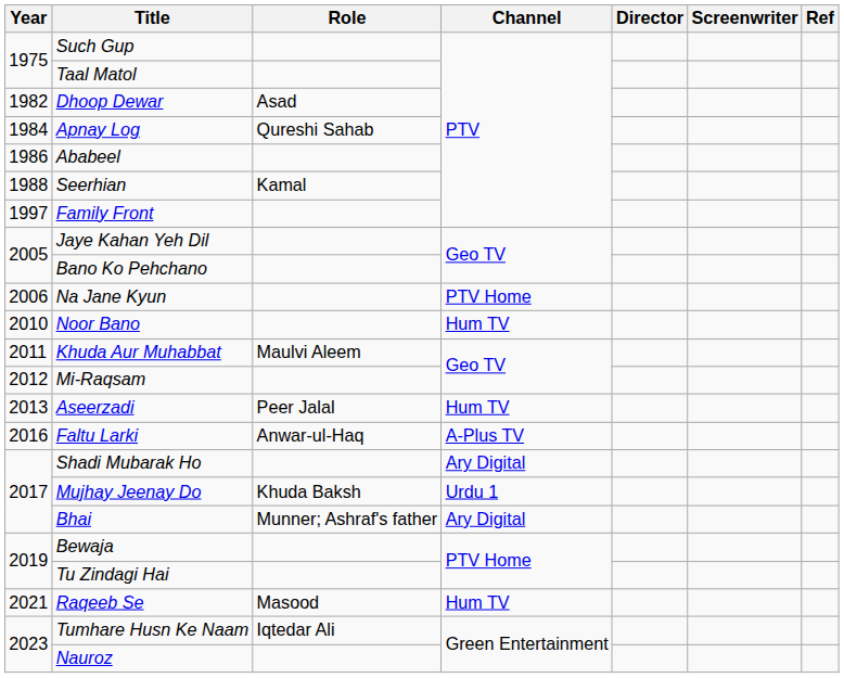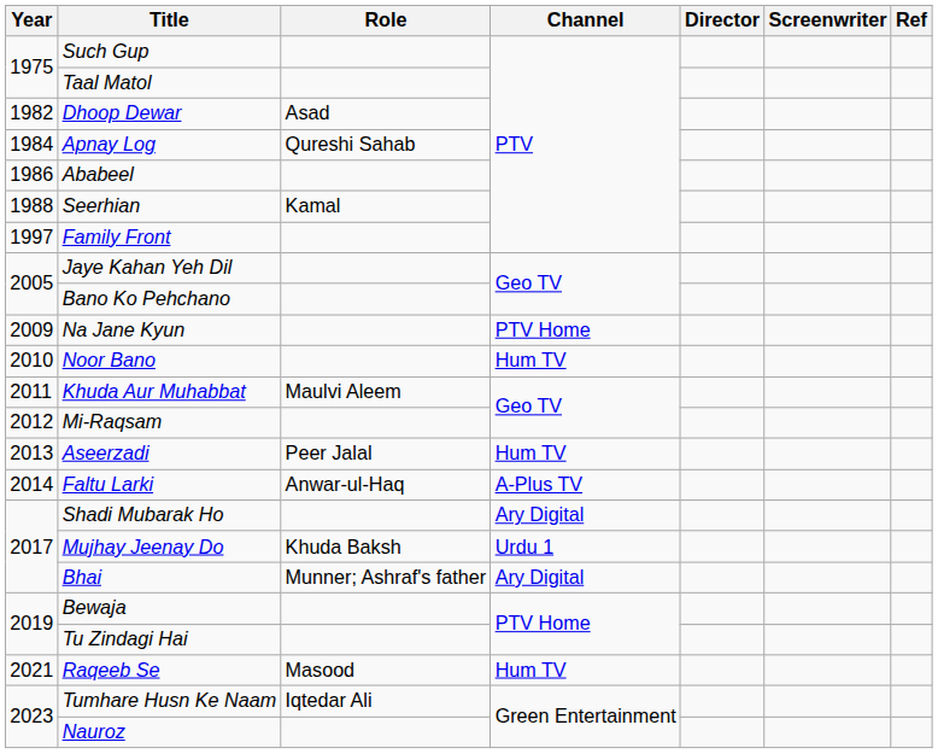 <table class="wikitable">
 <tr>
 <th>Year</th>
 <th>Title</th>
 <th>Role</th>
 <th>Channel</th>
 <th>Director</th>
 <th>Screenwriter</th>
 <th>Ref</th>
 </tr>
 <tr>
 <td rowspan="2">1975</td>
 <td><em>Such Gup</em></td>
 <td></td>
 <td rowspan="7"><a href='#'>PTV</a></td>
 <td></td>
 <td></td>
 <td></td>
 </tr>
 <tr>
 <td><em>Taal Matol</em></td>
 <td></td>
 <td></td>
 <td></td>
 <td></td>
 </tr>
 <tr>
 <td>1982</td>
 <td><em><a href='#'>Dhoop Dewar</a></em></td>
 <td>Asad</td>
 <td></td>
 <td></td>
 <td></td>
 </tr>
 <tr>
 <td>1984</td>
 <td><em><a href='#'>Apnay Log</a></em></td>
 <td>Qureshi Sahab</td>
 <td></td>
 <td></td>
 <td></td>
 </tr>
 <tr>
 <td>1986</td>
 <td><em>Ababeel</em></td>
 <td></td>
 <td></td>
 <td></td>
 <td></td>
 </tr>
 <tr>
 <td>1988</td>
 <td><em>Seerhian</em></td>
 <td>Kamal</td>
 <td></td>
 <td></td>
 <td></td>
 </tr>
 <tr>
 <td>1997</td>
 <td><em><a href='#'>Family Front</a></em></td>
 <td></td>
 <td></td>
 <td></td>
 <td></td>
 </tr>
 <tr>
 <td rowspan="2">2005</td>
 <td><em>Jaye Kahan Yeh Dil </em></td>
 <td></td>
 <td rowspan="2"><a href='#'>Geo TV</a></td>
 <td></td>
 <td></td>
 <td></td>
 </tr>
 <tr>
 <td><em>Bano Ko Pehchano </em></td>
 <td></td>
 <td></td>
 <td></td>
 <td></td>
 </tr>
 <tr>
-<td>2006</td>
+<td>2009</td>
 <td><em>Na Jane Kyun </em></td>
 <td></td>
 <td><a href='#'>PTV Home</a></td>
 <td></td>
 <td></td>
 <td></td>
 </tr>
 <tr>
 <td>2010</td>
 <td><em><a href='#'>Noor Bano</a></em></td>
 <td></td>
 <td><a href='#'>Hum TV</a></td>
 <td></td>
 <td></td>
 <td></td>
 </tr>
 <tr>
 <td>2011</td>
 <td><em><a href='#'>Khuda Aur Muhabbat</a> </em></td>
 <td>Maulvi Aleem</td>
 <td rowspan="2"><a href='#'>Geo TV</a></td>
 <td></td>
 <td></td>
 <td></td>
 </tr>
 <tr>
 <td>2012</td>
 <td><em>Mi-Raqsam</em></td>
 <td></td>
 <td></td>
 <td></td>
 <td></td>
 </tr>
 <tr>
 <td>2013</td>
 <td><em><a href='#'>Aseerzadi</a></em></td>
 <td>Peer Jalal</td>
 <td><a href='#'>Hum TV</a></td>
 <td></td>
 <td></td>
 <td></td>
 </tr>
 <tr>
-<td>2016</td>
+<td>2014</td>
 <td><em><a href='#'>Faltu Larki</a></em></td>
 <td>Anwar-ul-Haq</td>
 <td><a href='#'>A-Plus TV</a></td>
 <td></td>
 <td></td>
 <td></td>
 </tr>
 <tr>
 <td rowspan="3">2017</td>
 <td><em>Shadi Mubarak Ho</em></td>
 <td></td>
 <td><a href='#'>Ary Digital</a></td>
 <td></td>
 <td></td>
 <td></td>
 </tr>
 <tr>
 <td><em><a href='#'>Mujhay Jeenay Do</a></em></td>
 <td>Khuda Baksh</td>
 <td><a href='#'>Urdu 1</a></td>
 <td></td>
 <td></td>
 <td></td>
 </tr>
 <tr>
 <td><em><a href='#'>Bhai</a></em></td>
 <td>Munner; Ashraf's father</td>
 <td><a href='#'>Ary Digital</a></td>
 <td></td>
 <td></td>
 <td></td>
 </tr>
 <tr>
 <td rowspan="2">2019</td>
 <td><em>Bewaja</em></td>
 <td></td>
 <td rowspan="2"><a href='#'>PTV Home</a></td>
 <td></td>
 <td></td>
 <td></td>
 </tr>
 <tr>
 <td><em>Tu Zindagi Hai</em></td>
 <td></td>
 <td></td>
 <td></td>
 <td></td>
 </tr>
 <tr>
 <td>2021</td>
 <td><em><a href='#'>Raqeeb Se</a></em></td>
 <td>Masood</td>
 <td><a href='#'>Hum TV</a></td>
 <td></td>
 <td></td>
 <td></td>
 </tr>
 <tr>
 <td rowspan="2">2023</td>
 <td><em>Tumhare Husn Ke Naam</em></td>
 <td>Iqtedar Ali</td>
 <td rowspan="2">Green Entertainment</td>
 <td></td>
 <td></td>
 <td></td>
 </tr>
 <tr>
 <td><a href='#'><em>Nauroz</em></a></td>
 <td></td>
 <td></td>
 <td></td>
 <td></td>
 </tr>
 </table>
